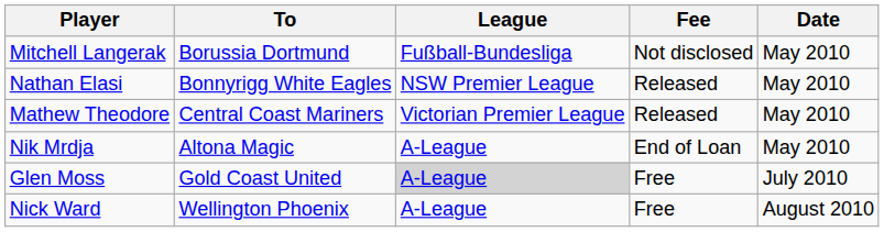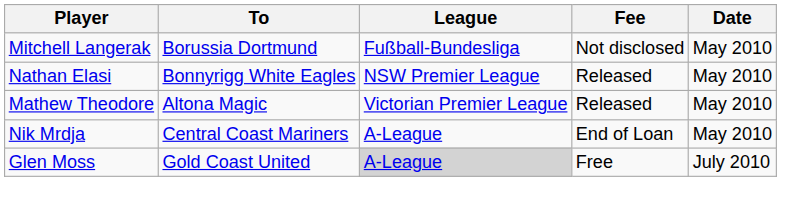 <table class="wikitable">
 <tr>
 <th>Player</th>
 <th>To</th>
 <th>League</th>
 <th>Fee</th>
 <th>Date</th>
 </tr>
 <tr>
 <td> <a href='#'>Mitchell Langerak</a></td>
 <td><a href='#'>Borussia Dortmund</a></td>
 <td> <a href='#'>Fußball-Bundesliga</a></td>
 <td>Not disclosed</td>
 <td>May 2010</td>
 </tr>
 <tr>
 <td> <a href='#'>Nathan Elasi</a></td>
 <td><a href='#'>Bonnyrigg White Eagles</a></td>
 <td> <a href='#'>NSW Premier League</a></td>
 <td>Released</td>
 <td>May 2010</td>
 </tr>
 <tr>
 <td> <a href='#'>Mathew Theodore</a></td>
-<td><a href='#'>Central Coast Mariners</a></td>
+<td><a href='#'>Altona Magic</a></td>
 <td> <a href='#'>Victorian Premier League</a></td>
 <td>Released</td>
 <td>May 2010</td>
 </tr>
 <tr>
 <td> <a href='#'>Nik Mrdja</a></td>
-<td><a href='#'>Altona Magic</a></td>
+<td><a href='#'>Central Coast Mariners</a></td>
 <td>  <a href='#'>A-League</a></td>
 <td>End of Loan</td>
 <td>May 2010</td>
 </tr>
 <tr>
 <td> <a href='#'>Glen Moss</a></td>
 <td><a href='#'>Gold Coast United</a></td>
 <td style="background: lightgrey;">  <a href='#'>A-League</a></td>
 <td>Free</td>
 <td>July 2010</td>
 </tr>
-<tr>
-<td> <a href='#'>Nick Ward</a></td>
-<td><a href='#'>Wellington Phoenix</a></td>
-<td> <a href='#'>A-League</a></td>
-<td>Free</td>
-<td>August 2010</td>
-</tr>
 </table>
